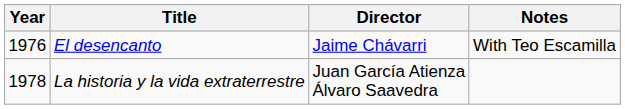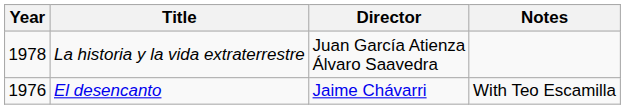 <table class="wikitable">
 <tr>
 <th>Year</th>
 <th>Title</th>
 <th>Director</th>
 <th>Notes</th>
 </tr>
 <tr>
+<td>1978</td>
+<td><em>La historia y la vida extraterrestre</em></td>
+<td>Juan García Atienza<br>Álvaro Saavedra</td>
+<td></td>
+</tr>
+<tr>
 <td>1976</td>
 <td><em><a href='#'>El desencanto</a></em></td>
 <td><a href='#'>Jaime Chávarri</a></td>
 <td>With Teo Escamilla</td>
 </tr>
-<tr>
-<td>1978</td>
-<td><em>La historia y la vida extraterrestre</em></td>
-<td>Juan García Atienza<br>Álvaro Saavedra</td>
-<td></td>
-</tr>
 </table>
